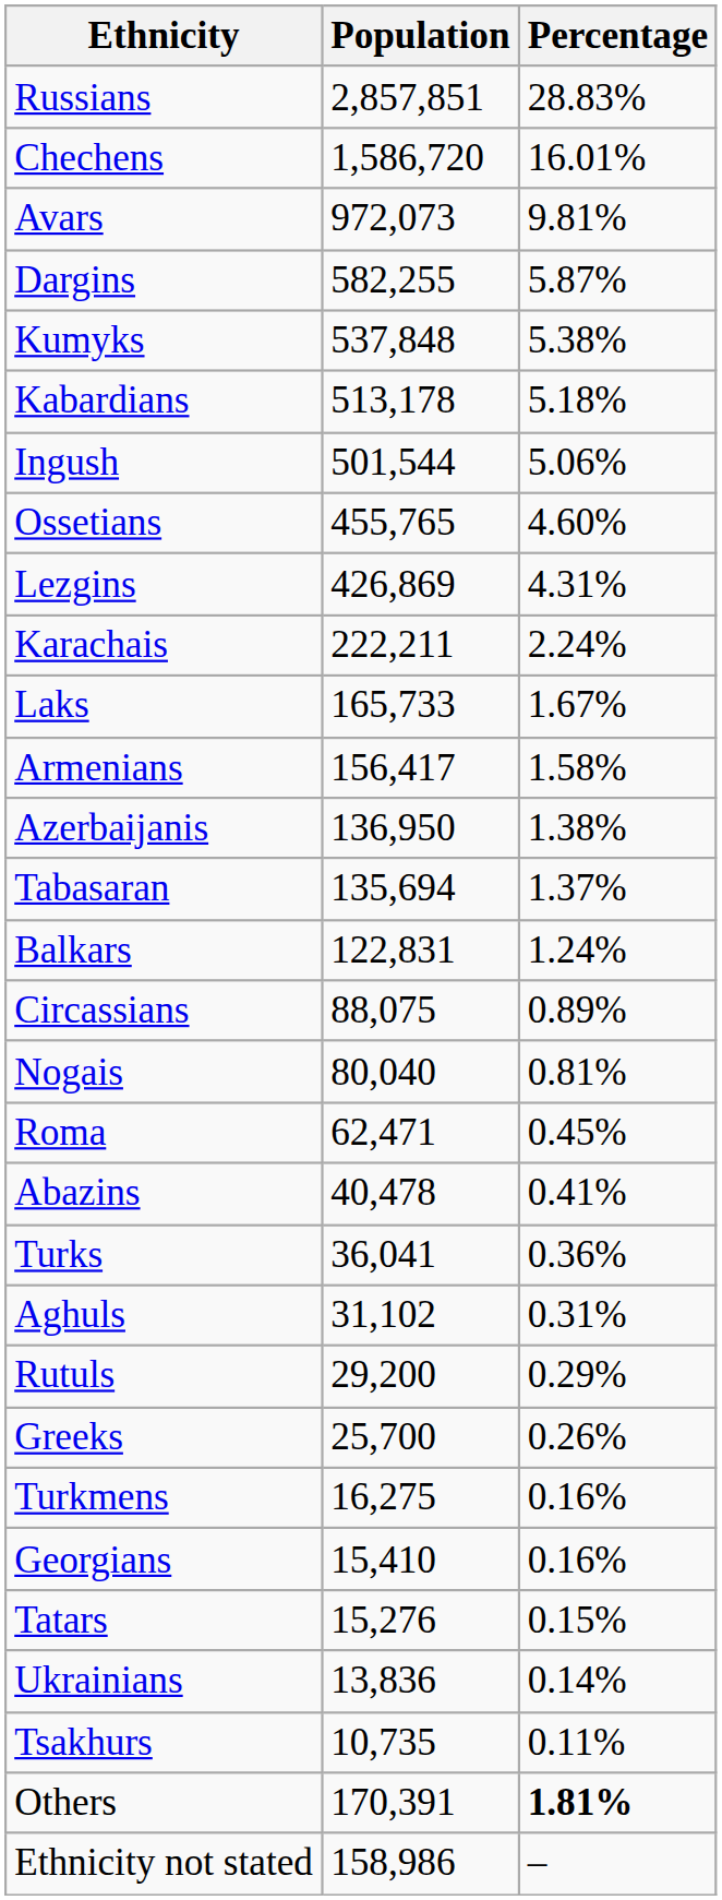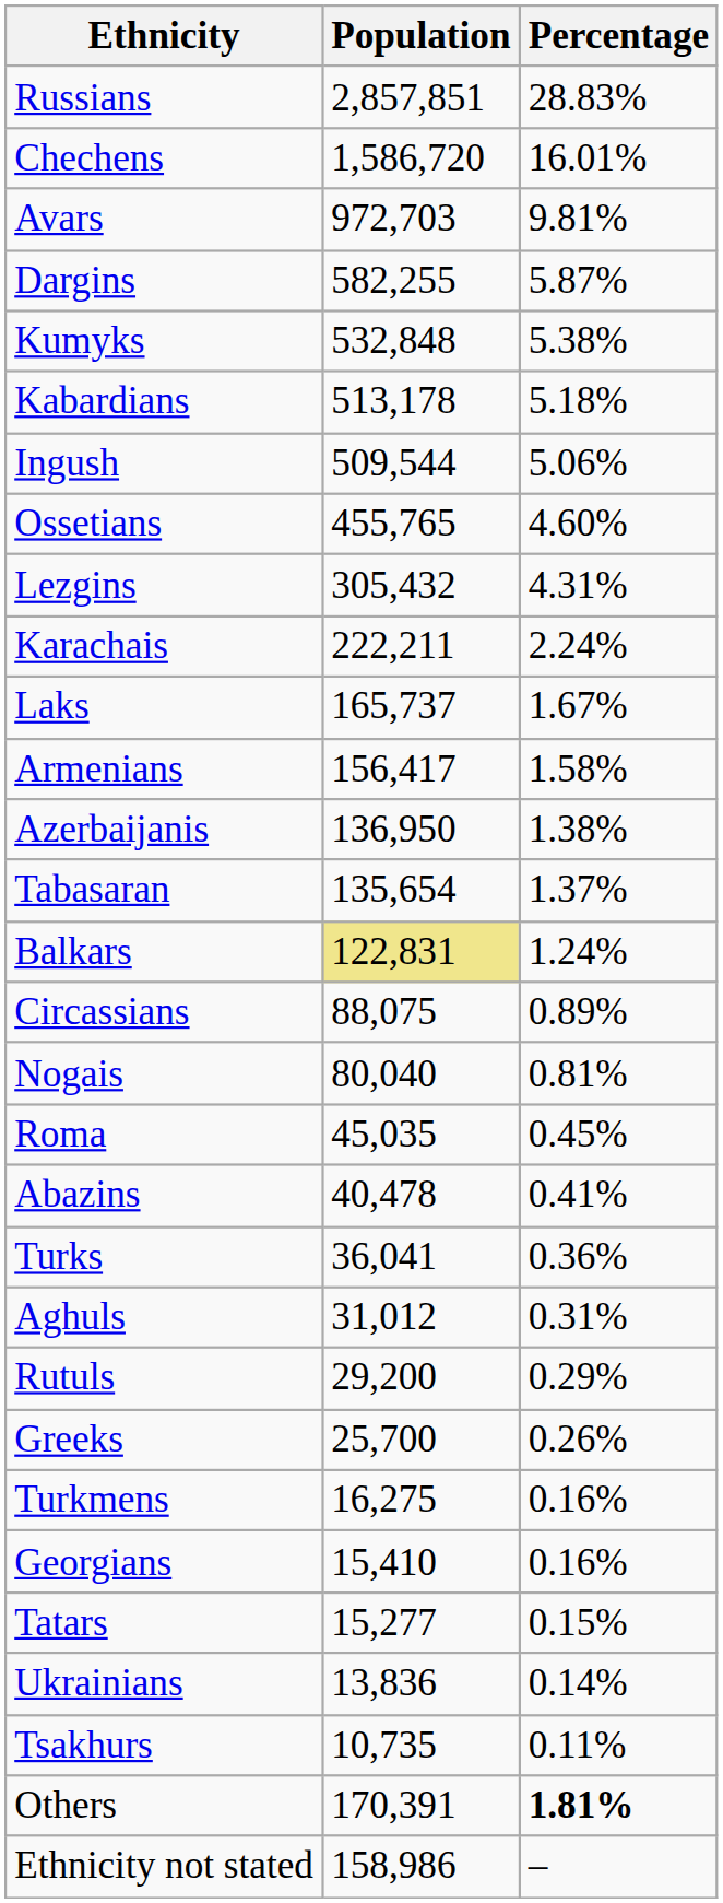 <table class="wikitable">
 <tr>
 <th>Ethnicity</th>
 <th>Population</th>
 <th>Percentage</th>
 </tr>
 <tr>
 <td><a href='#'>Russians</a></td>
 <td>2,857,851</td>
 <td>28.83%</td>
 </tr>
 <tr>
 <td><a href='#'>Chechens</a></td>
 <td>1,586,720</td>
 <td>16.01%</td>
 </tr>
 <tr>
 <td><a href='#'>Avars</a></td>
-<td>972,073</td>
+<td>972,703</td>
 <td>9.81%</td>
 </tr>
 <tr>
 <td><a href='#'>Dargins</a></td>
 <td>582,255</td>
 <td>5.87%</td>
 </tr>
 <tr>
 <td><a href='#'>Kumyks</a></td>
-<td>537,848</td>
+<td>532,848</td>
 <td>5.38%</td>
 </tr>
 <tr>
 <td><a href='#'>Kabardians</a></td>
 <td>513,178</td>
 <td>5.18%</td>
 </tr>
 <tr>
 <td><a href='#'>Ingush</a></td>
-<td>501,544</td>
+<td>509,544</td>
 <td>5.06%</td>
 </tr>
 <tr>
 <td><a href='#'>Ossetians</a></td>
 <td>455,765</td>
 <td>4.60%</td>
 </tr>
 <tr>
 <td><a href='#'>Lezgins</a></td>
-<td>426,869</td>
+<td>305,432</td>
 <td>4.31%</td>
 </tr>
 <tr>
 <td><a href='#'>Karachais</a></td>
 <td>222,211</td>
 <td>2.24%</td>
 </tr>
 <tr>
 <td><a href='#'>Laks</a></td>
-<td>165,733</td>
+<td>165,737</td>
 <td>1.67%</td>
 </tr>
 <tr>
 <td><a href='#'>Armenians</a></td>
 <td>156,417</td>
 <td>1.58%</td>
 </tr>
 <tr>
 <td><a href='#'>Azerbaijanis</a></td>
 <td>136,950</td>
 <td>1.38%</td>
 </tr>
 <tr>
 <td><a href='#'>Tabasaran</a></td>
-<td>135,694</td>
+<td>135,654</td>
 <td>1.37%</td>
 </tr>
 <tr>
 <td><a href='#'>Balkars</a></td>
-<td>122,831</td>
+<td style="background: khaki;">122,831</td>
 <td>1.24%</td>
 </tr>
 <tr>
 <td><a href='#'>Circassians</a></td>
 <td>88,075</td>
 <td>0.89%</td>
 </tr>
 <tr>
 <td><a href='#'>Nogais</a></td>
 <td>80,040</td>
 <td>0.81%</td>
 </tr>
 <tr>
 <td><a href='#'>Roma</a></td>
-<td>62,471</td>
+<td>45,035</td>
 <td>0.45%</td>
 </tr>
 <tr>
 <td><a href='#'>Abazins</a></td>
 <td>40,478</td>
 <td>0.41%</td>
 </tr>
 <tr>
 <td><a href='#'>Turks</a></td>
 <td>36,041</td>
 <td>0.36%</td>
 </tr>
 <tr>
 <td><a href='#'>Aghuls</a></td>
-<td>31,102</td>
+<td>31,012</td>
 <td>0.31%</td>
 </tr>
 <tr>
 <td><a href='#'>Rutuls</a></td>
 <td>29,200</td>
 <td>0.29%</td>
 </tr>
 <tr>
 <td><a href='#'>Greeks</a></td>
 <td>25,700</td>
 <td>0.26%</td>
 </tr>
 <tr>
 <td><a href='#'>Turkmens</a></td>
 <td>16,275</td>
 <td>0.16%</td>
 </tr>
 <tr>
 <td><a href='#'>Georgians</a></td>
 <td>15,410</td>
 <td>0.16%</td>
 </tr>
 <tr>
 <td><a href='#'>Tatars</a></td>
-<td>15,276</td>
+<td>15,277</td>
 <td>0.15%</td>
 </tr>
 <tr>
 <td><a href='#'>Ukrainians</a></td>
 <td>13,836</td>
 <td>0.14%</td>
 </tr>
 <tr>
 <td><a href='#'>Tsakhurs</a></td>
 <td>10,735</td>
 <td>0.11%</td>
 </tr>
 <tr>
 <td>Others</td>
 <td>170,391</td>
 <td><strong>1.81%</strong></td>
 </tr>
 <tr>
 <td>Ethnicity not stated</td>
 <td>158,986</td>
 <td>–</td>
 </tr>
 </table>
